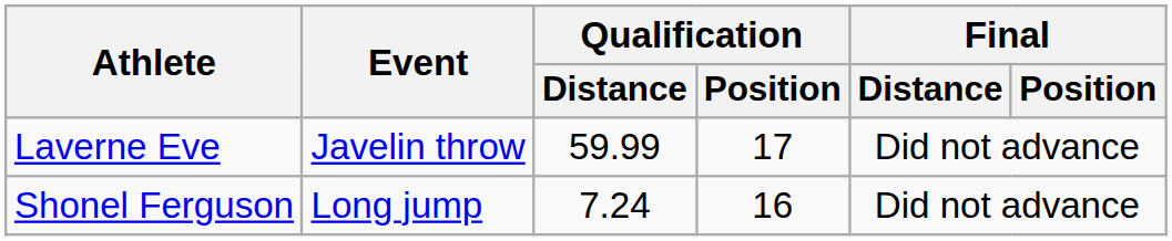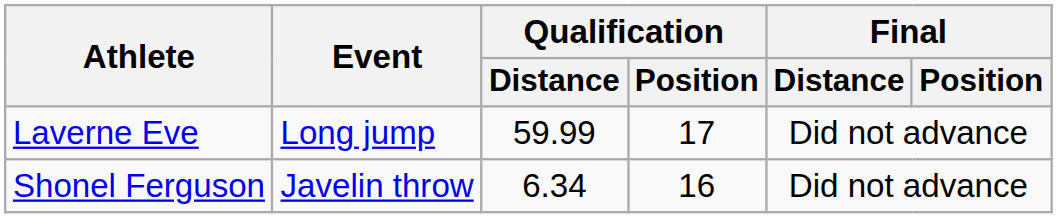 <table class=wikitable style="font-size:90%">
 <tr>
 <th rowspan="2">Athlete</th>
 <th rowspan="2">Event</th>
 <th colspan="2">Qualification</th>
 <th colspan="2">Final</th>
 </tr>
 <tr style="font-size:95%">
 <th>Distance</th>
 <th>Position</th>
 <th>Distance</th>
 <th>Position</th>
 </tr>
 <tr align=center>
 <td align=left><a href='#'>Laverne Eve</a></td>
-<td align=left><a href='#'>Javelin throw</a></td>
+<td align=left><a href='#'>Long jump</a></td>
 <td>59.99</td>
 <td>17</td>
 <td colspan=2>Did not advance</td>
 </tr>
 <tr align=center>
 <td align=left><a href='#'>Shonel Ferguson</a></td>
-<td align=left><a href='#'>Long jump</a></td>
-<td>7.24</td>
+<td align=left><a href='#'>Javelin throw</a></td>
+<td>6.34</td>
 <td>16</td>
 <td colspan=2>Did not advance</td>
 </tr>
 </table>
